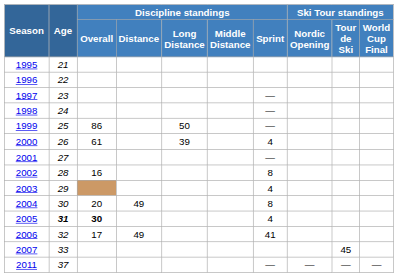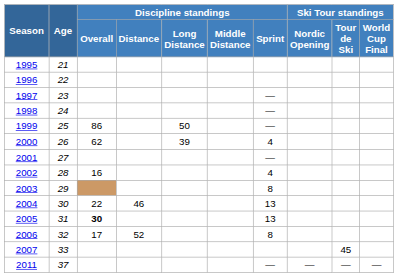 <table class="wikitable" style="font-size:95%; text-align:center; border:grey solid 1px; border-collapse:collapse; background:#ffffff;">
 <tr>
 <th style="background-color:#369; color:white; width:60px;" rowspan="2"> Season </th>
 <th style="background-color:#369; color:white; width:40px;" rowspan="2"> Age </th>
 <th style="background-color:#4180be; color:white;" colspan="5">Discipline standings</th>
 <th style="background-color:#4180be; color:white;" colspan="3">Ski Tour standings</th>
 </tr>
 <tr>
 <th style="background-color:#4180be; color:white; width:75px;">Overall</th>
 <th style="background-color:#4180be; color:white; width:75px;">Distance</th>
 <th style="background-color:#4180be; color:white; width:75px;">Long Distance</th>
 <th style="background-color:#4180be; color:white; width:75px;">Middle Distance</th>
 <th style="background-color:#4180be; color:white; width:75px;">Sprint</th>
 <th style="background-color:#4180be; color:white; width:75px;">Nordic<br>Opening</th>
 <th style="background-color:#4180be; color:white; width:75px;">Tour de<br>Ski</th>
 <th style="background-color:#4180be; color:white; width:75px;">World Cup<br>Final</th>
 </tr>
 <tr>
 <td><a href='#'>1995</a></td>
 <td><em>21</em></td>
 <td></td>
 <td></td>
 <td></td>
 <td></td>
 <td></td>
 <td></td>
 <td></td>
 <td></td>
 </tr>
 <tr>
 <td><a href='#'>1996</a></td>
 <td><em>22</em></td>
 <td></td>
 <td></td>
 <td></td>
 <td></td>
 <td></td>
 <td></td>
 <td></td>
 <td></td>
 </tr>
 <tr>
 <td><a href='#'>1997</a></td>
 <td><em>23</em></td>
 <td></td>
 <td></td>
 <td></td>
 <td></td>
 <td>—</td>
 <td></td>
 <td></td>
 <td></td>
 </tr>
 <tr>
 <td><a href='#'>1998</a></td>
 <td><em>24</em></td>
 <td></td>
 <td></td>
 <td></td>
 <td></td>
 <td>—</td>
 <td></td>
 <td></td>
 <td></td>
 </tr>
 <tr>
 <td><a href='#'>1999</a></td>
 <td><em>25</em></td>
 <td>86</td>
 <td></td>
 <td>50</td>
 <td></td>
 <td>—</td>
 <td></td>
 <td></td>
 <td></td>
 </tr>
 <tr>
 <td><a href='#'>2000</a></td>
 <td><em>26</em></td>
-<td>61</td>
+<td>62</td>
 <td></td>
 <td>39</td>
 <td></td>
 <td>4</td>
 <td></td>
 <td></td>
 <td></td>
 </tr>
 <tr>
 <td><a href='#'>2001</a></td>
 <td><em>27</em></td>
 <td></td>
 <td></td>
 <td></td>
 <td></td>
 <td>—</td>
 <td></td>
 <td></td>
 <td></td>
 </tr>
 <tr>
 <td><a href='#'>2002</a></td>
 <td><em>28</em></td>
 <td>16</td>
 <td></td>
 <td></td>
 <td></td>
-<td>8</td>
+<td>4</td>
 <td></td>
 <td></td>
 <td></td>
 </tr>
 <tr>
 <td><a href='#'>2003</a></td>
 <td><em>29</em></td>
 <td style="background:#c96;"></td>
 <td></td>
 <td></td>
 <td></td>
-<td>4</td>
+<td>8</td>
 <td></td>
 <td></td>
 <td></td>
 </tr>
 <tr>
 <td><a href='#'>2004</a></td>
 <td><em>30</em></td>
-<td>20</td>
-<td>49</td>
+<td>22</td>
+<td>46</td>
 <td></td>
 <td></td>
-<td>8</td>
+<td>13</td>
 <td></td>
 <td></td>
 <td></td>
 </tr>
 <tr>
 <td><a href='#'>2005</a></td>
-<td><strong><em>31</em></strong></td>
+<td><em>31</em></td>
 <td><strong>30</strong></td>
 <td></td>
 <td></td>
 <td></td>
-<td>4</td>
+<td>13</td>
 <td></td>
 <td></td>
 <td></td>
 </tr>
 <tr>
 <td><a href='#'>2006</a></td>
 <td><em>32</em></td>
 <td>17</td>
-<td>49</td>
+<td>52</td>
 <td></td>
 <td></td>
-<td>41</td>
+<td>8</td>
 <td></td>
 <td></td>
 <td></td>
 </tr>
 <tr>
 <td><a href='#'>2007</a></td>
 <td><em>33</em></td>
 <td></td>
 <td></td>
 <td></td>
 <td></td>
 <td></td>
 <td></td>
 <td>45</td>
 <td></td>
 </tr>
 <tr>
 <td><a href='#'>2011</a></td>
 <td><em>37</em></td>
 <td></td>
 <td></td>
 <td></td>
 <td></td>
 <td>—</td>
 <td>—</td>
 <td>—</td>
 <td>—</td>
 </tr>
 </table>
